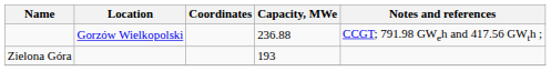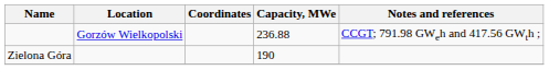 <table class="wikitable sortable">
 <tr>
 <th>Name</th>
 <th>Location</th>
 <th>Coordinates</th>
 <th>Capacity, MWe</th>
 <th>Notes and references</th>
 </tr>
 <tr>
 <td></td>
 <td><a href='#'>Gorzów Wielkopolski</a></td>
 <td></td>
 <td>236.88</td>
 <td><a href='#'>CCGT</a>; 791.98 GW<sub>e</sub>h and 417.56 GW<sub>t</sub>h ; </td>
 </tr>
 <tr>
 <td>Zielona Góra</td>
 <td></td>
 <td></td>
-<td>193</td>
+<td>190</td>
 <td></td>
 </tr>
 <tr>
 </tr>
 </table>
